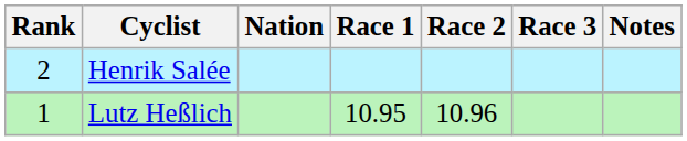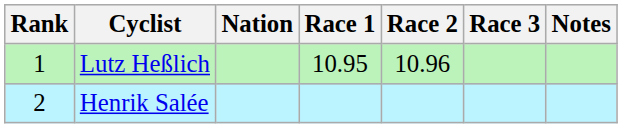 <table class="wikitable sortable" style="text-align:center;">
 <tr>
 <th>Rank</th>
 <th>Cyclist</th>
 <th>Nation</th>
 <th>Race 1</th>
 <th>Race 2</th>
 <th>Race 3</th>
 <th>Notes</th>
 </tr>
+<tr bgcolor=bbf3bb>
+<td>1</td>
+<td align=left><a href='#'>Lutz Heßlich</a></td>
+<td align=left></td>
+<td>10.95</td>
+<td>10.96</td>
+<td></td>
+<td></td>
+</tr>
 <tr bgcolor=bbf3ff>
 <td>2</td>
 <td align=left><a href='#'>Henrik Salée</a></td>
 <td align=left></td>
 <td></td>
 <td></td>
 <td></td>
 <td></td>
 </tr>
-<tr bgcolor=bbf3bb>
-<td>1</td>
-<td align=left><a href='#'>Lutz Heßlich</a></td>
-<td align=left></td>
-<td>10.95</td>
-<td>10.96</td>
-<td></td>
-<td></td>
-</tr>
 </table>
